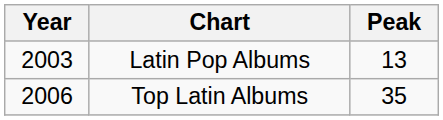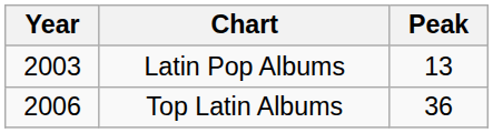 <table class="wikitable" width="300">
 <tr>
 <th align="center" valign="center">Year</th>
 <th align="center" valign="center">Chart</th>
 <th align="center" valign="center">Peak</th>
 </tr>
 <tr>
 <td align="center" valign="center">2003</td>
 <td align="center" valign="center">Latin Pop Albums</td>
 <td align="center" valign="center">13</td>
 </tr>
 <tr>
 <td align="center" valign="center">2006</td>
 <td align="center" valign="center">Top Latin Albums</td>
-<td align="center" valign="center">35</td>
+<td align="center" valign="center">36</td>
 </tr>
 </table>
